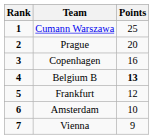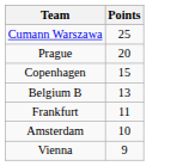 <table class="wikitable">
 <tr style="background:silver"!>
-<th>Rank</th>
 <th>Team</th>
 <th>Points</th>
 </tr>
 <tr align="center">
-<td><strong>1</strong></td>
 <td><a href='#'>Cumann Warszawa</a></td>
 <td>25</td>
 </tr>
 <tr align="center">
-<td><strong>2</strong></td>
 <td>Prague</td>
 <td>20</td>
 </tr>
 <tr align="center">
-<td><strong>3</strong></td>
 <td>Copenhagen</td>
-<td>16</td>
+<td>15</td>
 </tr>
 <tr align="center">
-<td><strong>4</strong></td>
 <td>Belgium B</td>
-<td><strong>13</strong></td>
+<td>13</td>
 </tr>
 <tr align="center">
-<td><strong>5</strong></td>
 <td>Frankfurt</td>
-<td>12</td>
+<td>11</td>
 </tr>
 <tr align="center">
-<td><strong>6</strong></td>
 <td>Amsterdam</td>
 <td>10</td>
 </tr>
 <tr align="center">
-<td><strong>7</strong></td>
 <td>Vienna</td>
 <td>9</td>
 </tr>
 </table>
